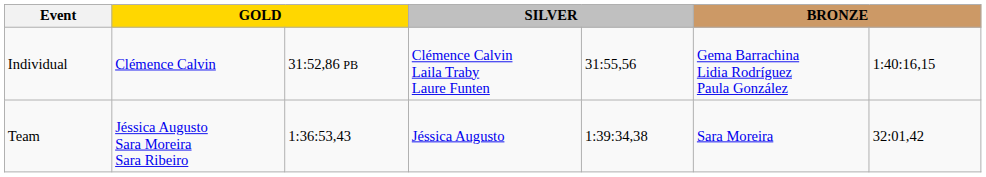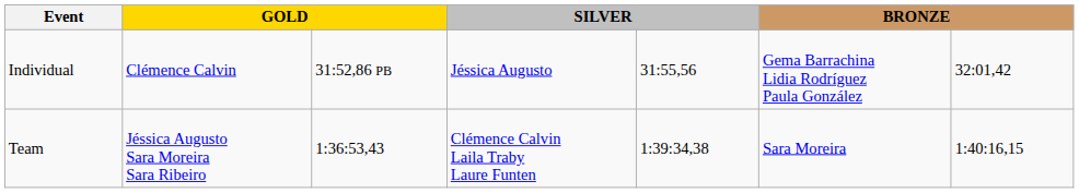 <table class="wikitable" width=85%>
 <tr>
 <th>Event</th>
 <td align=center colspan=2 bgcolor=gold><strong>GOLD</strong></td>
 <td align=center colspan=2 bgcolor=silver><strong>SILVER</strong></td>
 <td align=center colspan=2 bgcolor=cc9966><strong>BRONZE</strong></td>
 </tr>
 <tr>
 <td>Individual<br></td>
 <td> <a href='#'>Clémence Calvin</a></td>
 <td>31:52,86 <small>PB</small></td>
-<td> <br> <a href='#'>Clémence Calvin</a> <br> <a href='#'>Laila Traby</a> <br> <a href='#'>Laure Funten</a></td>
+<td> <a href='#'>Jéssica Augusto</a></td>
 <td>31:55,56</td>
 <td> <br> <a href='#'>Gema Barrachina</a> <br> <a href='#'>Lidia Rodríguez</a> <br> <a href='#'>Paula González</a></td>
-<td>1:40:16,15</td>
+<td>32:01,42</td>
 </tr>
 <tr>
 <td>Team</td>
 <td> <br> <a href='#'>Jéssica Augusto</a> <br> <a href='#'>Sara Moreira</a> <br> <a href='#'>Sara Ribeiro</a></td>
 <td>1:36:53,43</td>
-<td> <a href='#'>Jéssica Augusto</a></td>
+<td> <br> <a href='#'>Clémence Calvin</a> <br> <a href='#'>Laila Traby</a> <br> <a href='#'>Laure Funten</a></td>
 <td>1:39:34,38</td>
 <td> <a href='#'>Sara Moreira</a></td>
-<td>32:01,42</td>
+<td>1:40:16,15</td>
 </tr>
 </table>
